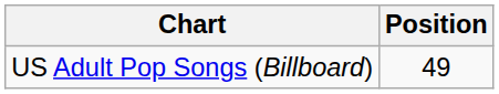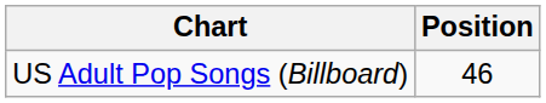 <table class="wikitable plainrowheaders">
 <tr>
 <th>Chart</th>
 <th>Position</th>
 </tr>
 <tr>
 <td>US <a href='#'>Adult Pop Songs</a> (<em>Billboard</em>)</td>
-<td style="text-align:center;">49</td>
+<td style="text-align:center;">46</td>
 </tr>
 </table>
